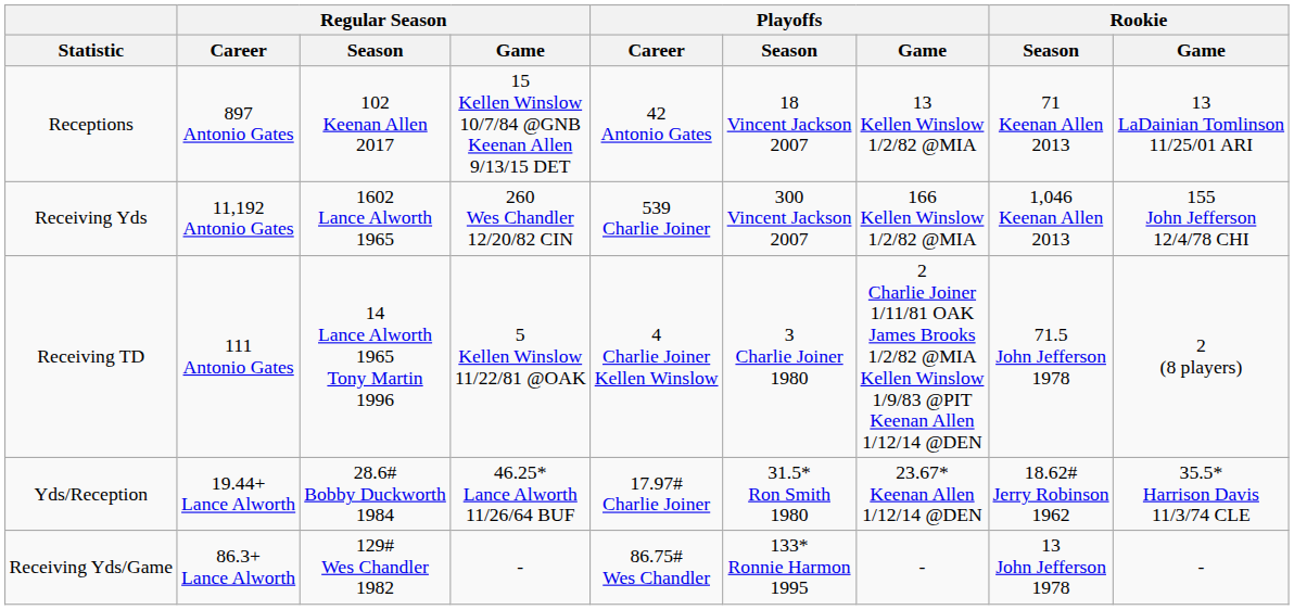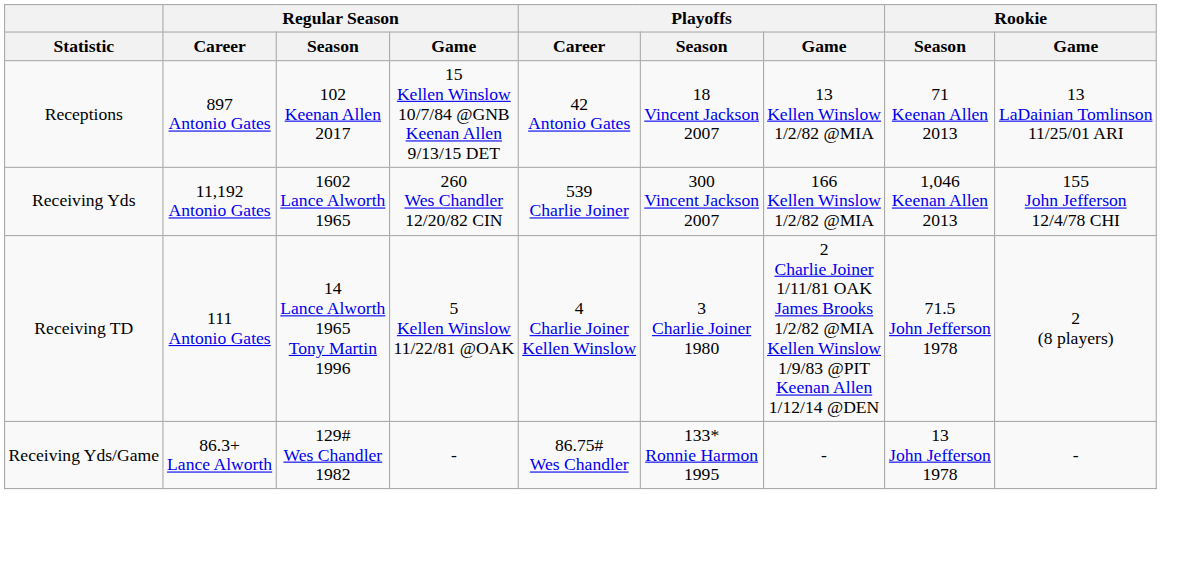 <table class="wikitable" style="text-align: center;">
 <tr>
 <th></th>
 <th colspan=3>Regular Season</th>
 <th colspan=3>Playoffs</th>
 <th colspan =2>Rookie</th>
 </tr>
 <tr>
 <th>Statistic</th>
 <th>Career</th>
 <th>Season</th>
 <th>Game</th>
 <th>Career</th>
 <th>Season</th>
 <th>Game</th>
 <th>Season</th>
 <th>Game</th>
 </tr>
 <tr>
 <td>Receptions</td>
 <td>897<br><a href='#'>Antonio Gates</a></td>
 <td>102<br><a href='#'>Keenan Allen</a><br>2017</td>
 <td>15<br><a href='#'>Kellen Winslow</a><br>10/7/84 @GNB<br><a href='#'>Keenan Allen</a><br>9/13/15 DET</td>
 <td>42<br><a href='#'>Antonio Gates</a></td>
 <td>18<br><a href='#'>Vincent Jackson</a><br>2007</td>
 <td>13<br><a href='#'>Kellen Winslow</a><br>1/2/82 @MIA</td>
 <td>71<br><a href='#'>Keenan Allen</a><br>2013</td>
 <td>13<br><a href='#'>LaDainian Tomlinson</a><br>11/25/01 ARI</td>
 </tr>
 <tr>
 <td>Receiving Yds</td>
 <td>11,192<br><a href='#'>Antonio Gates</a></td>
 <td>1602<br><a href='#'>Lance Alworth</a><br>1965</td>
 <td>260<br><a href='#'>Wes Chandler</a><br>12/20/82 CIN</td>
 <td>539<br><a href='#'>Charlie Joiner</a></td>
 <td>300<br><a href='#'>Vincent Jackson</a><br>2007</td>
 <td>166<br><a href='#'>Kellen Winslow</a><br>1/2/82 @MIA</td>
 <td>1,046<br><a href='#'>Keenan Allen</a><br>2013</td>
 <td>155<br><a href='#'>John Jefferson</a><br>12/4/78 CHI</td>
 </tr>
 <tr>
 <td>Receiving TD</td>
 <td>111<br><a href='#'>Antonio Gates</a></td>
 <td>14<br><a href='#'>Lance Alworth</a><br>1965<br><a href='#'>Tony Martin</a><br>1996</td>
 <td>5<br><a href='#'>Kellen Winslow</a><br>11/22/81 @OAK</td>
 <td>4<br><a href='#'>Charlie Joiner</a><br><a href='#'>Kellen Winslow</a></td>
 <td>3<br><a href='#'>Charlie Joiner</a><br>1980</td>
 <td>2<br><a href='#'>Charlie Joiner</a><br>1/11/81 OAK<br><a href='#'>James Brooks</a><br>1/2/82 @MIA<br><a href='#'>Kellen Winslow</a><br>1/9/83 @PIT<br><a href='#'>Keenan Allen</a><br>1/12/14 @DEN</td>
 <td>71.5<br><a href='#'>John Jefferson</a><br>1978</td>
 <td>2<br>(8 players)</td>
 </tr>
 <tr>
-<td>Yds/Reception</td>
-<td>19.44+<br><a href='#'>Lance Alworth</a></td>
-<td>28.6#<br><a href='#'>Bobby Duckworth</a><br>1984</td>
-<td>46.25*<br><a href='#'>Lance Alworth</a><br>11/26/64 BUF</td>
-<td>17.97#<br><a href='#'>Charlie Joiner</a></td>
-<td>31.5*<br><a href='#'>Ron Smith</a><br>1980</td>
-<td>23.67*<br><a href='#'>Keenan Allen</a><br>1/12/14 @DEN</td>
-<td>18.62#<br><a href='#'>Jerry Robinson</a><br>1962</td>
-<td>35.5*<br><a href='#'>Harrison Davis</a><br>11/3/74 CLE</td>
-</tr>
-<tr>
 <td>Receiving Yds/Game</td>
 <td>86.3+<br><a href='#'>Lance Alworth</a></td>
 <td>129#<br><a href='#'>Wes Chandler</a><br>1982</td>
 <td>-</td>
 <td>86.75#<br><a href='#'>Wes Chandler</a></td>
 <td>133*<br><a href='#'>Ronnie Harmon</a><br>1995</td>
 <td>-</td>
 <td>13<br><a href='#'>John Jefferson</a><br>1978</td>
 <td>-</td>
 </tr>
 </table>
